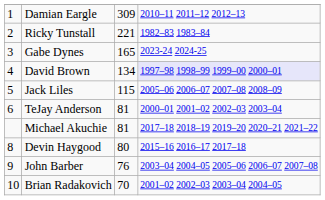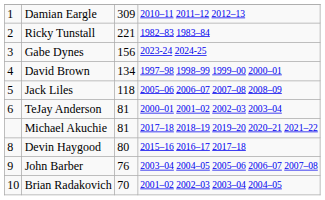 <table class="wikitable">
 <tr>
 </tr>
 <tr>
 <td>1</td>
 <td>Damian Eargle</td>
 <td>309</td>
 <td style="font-size:80%;"><a href='#'>2010–11</a> <a href='#'>2011–12</a> <a href='#'>2012–13</a></td>
 </tr>
 <tr>
 <td>2</td>
 <td>Ricky Tunstall</td>
 <td>221</td>
 <td style="font-size:80%;"><a href='#'>1982–83</a> <a href='#'>1983–84</a></td>
 </tr>
 <tr>
 <td>3</td>
 <td>Gabe Dynes</td>
-<td>165</td>
+<td>156</td>
 <td style="font-size:80%;"><a href='#'>2023-24</a> <a href='#'>2024-25</a></td>
 </tr>
 <tr>
 <td>4</td>
 <td>David Brown</td>
 <td>134</td>
-<td style="background: lavender; font-size:80%;"><a href='#'>1997–98</a> <a href='#'>1998–99</a> <a href='#'>1999–00</a> <a href='#'>2000–01</a></td>
+<td style="font-size:80%;"><a href='#'>1997–98</a> <a href='#'>1998–99</a> <a href='#'>1999–00</a> <a href='#'>2000–01</a></td>
 </tr>
 <tr>
 <td>5</td>
 <td>Jack Liles</td>
-<td>115</td>
+<td>118</td>
 <td style="font-size:80%;"><a href='#'>2005–06</a> <a href='#'>2006–07</a> <a href='#'>2007–08</a> <a href='#'>2008–09</a></td>
 </tr>
 <tr>
 <td>6</td>
 <td>TeJay Anderson</td>
 <td>81</td>
 <td style="font-size:80%;"><a href='#'>2000–01</a> <a href='#'>2001–02</a> <a href='#'>2002–03</a> <a href='#'>2003–04</a></td>
 </tr>
 <tr>
 <td></td>
 <td>Michael Akuchie</td>
 <td>81</td>
 <td style="font-size:80%;"><a href='#'>2017–18</a> <a href='#'>2018–19</a> <a href='#'>2019–20</a> <a href='#'>2020–21</a> <a href='#'>2021–22</a></td>
 </tr>
 <tr>
 <td>8</td>
 <td>Devin Haygood</td>
 <td>80</td>
 <td style="font-size:80%;"><a href='#'>2015–16</a> <a href='#'>2016–17</a> <a href='#'>2017–18</a></td>
 </tr>
 <tr>
 <td>9</td>
 <td>John Barber</td>
 <td>76</td>
 <td style="font-size:80%;"><a href='#'>2003–04</a> <a href='#'>2004–05</a> <a href='#'>2005–06</a> <a href='#'>2006–07</a> <a href='#'>2007–08</a></td>
 </tr>
 <tr>
 <td>10</td>
 <td>Brian Radakovich</td>
 <td>70</td>
 <td style="font-size:80%;"><a href='#'>2001–02</a> <a href='#'>2002–03</a> <a href='#'>2003–04</a> <a href='#'>2004–05</a></td>
 </tr>
 </table>
